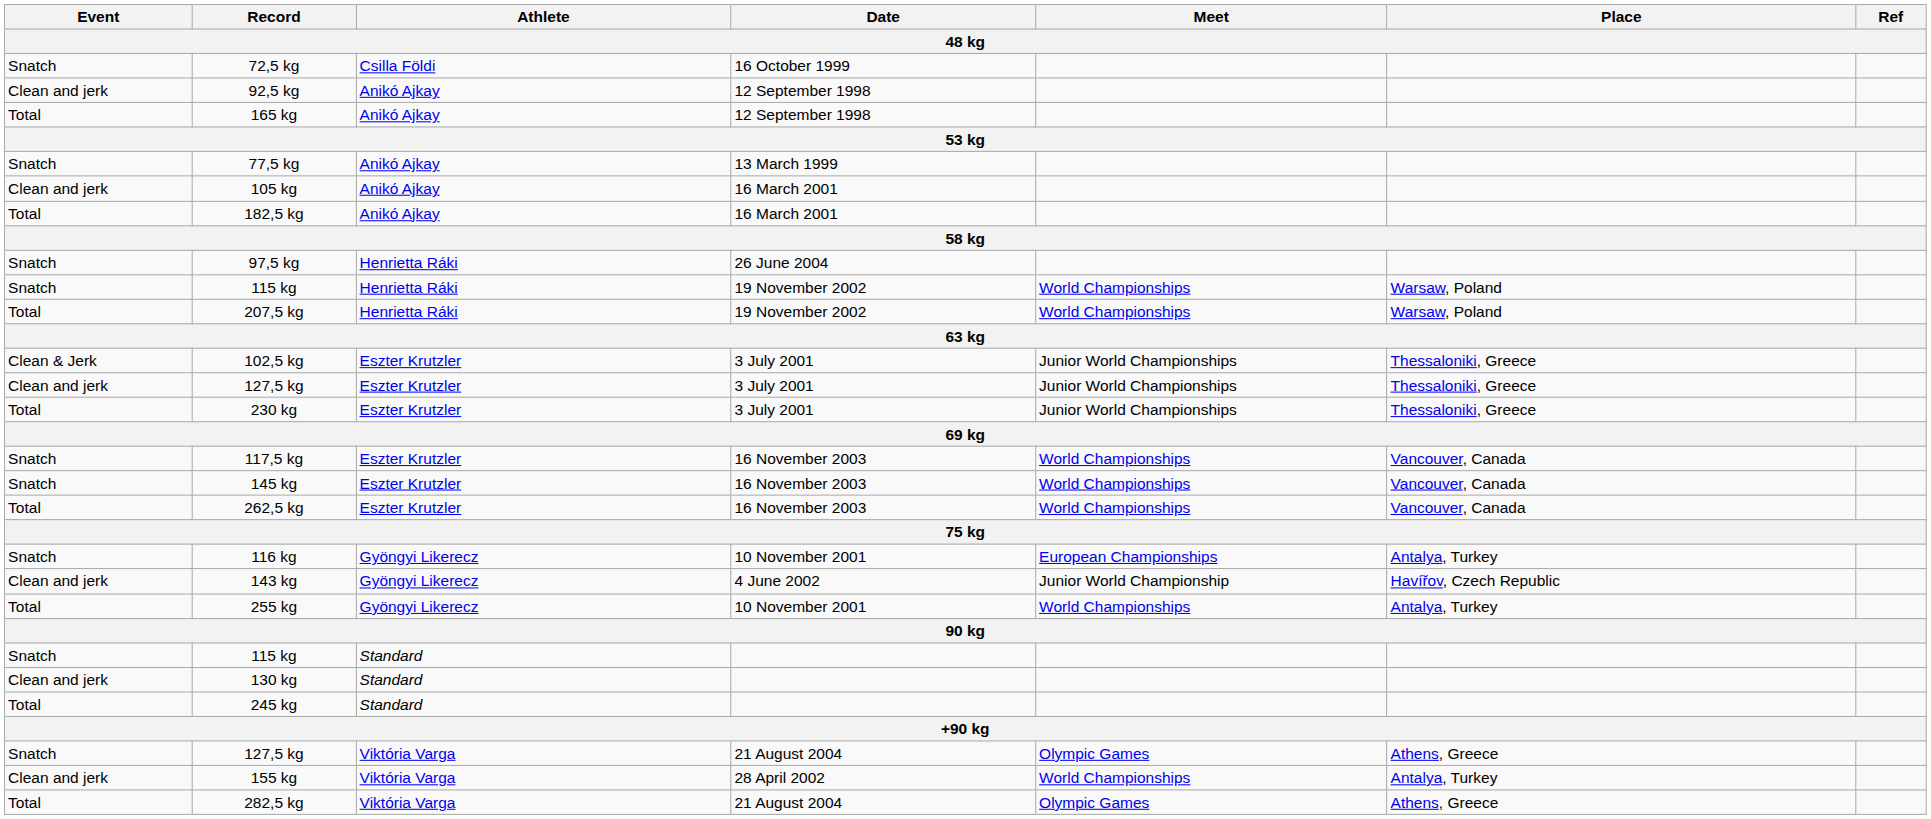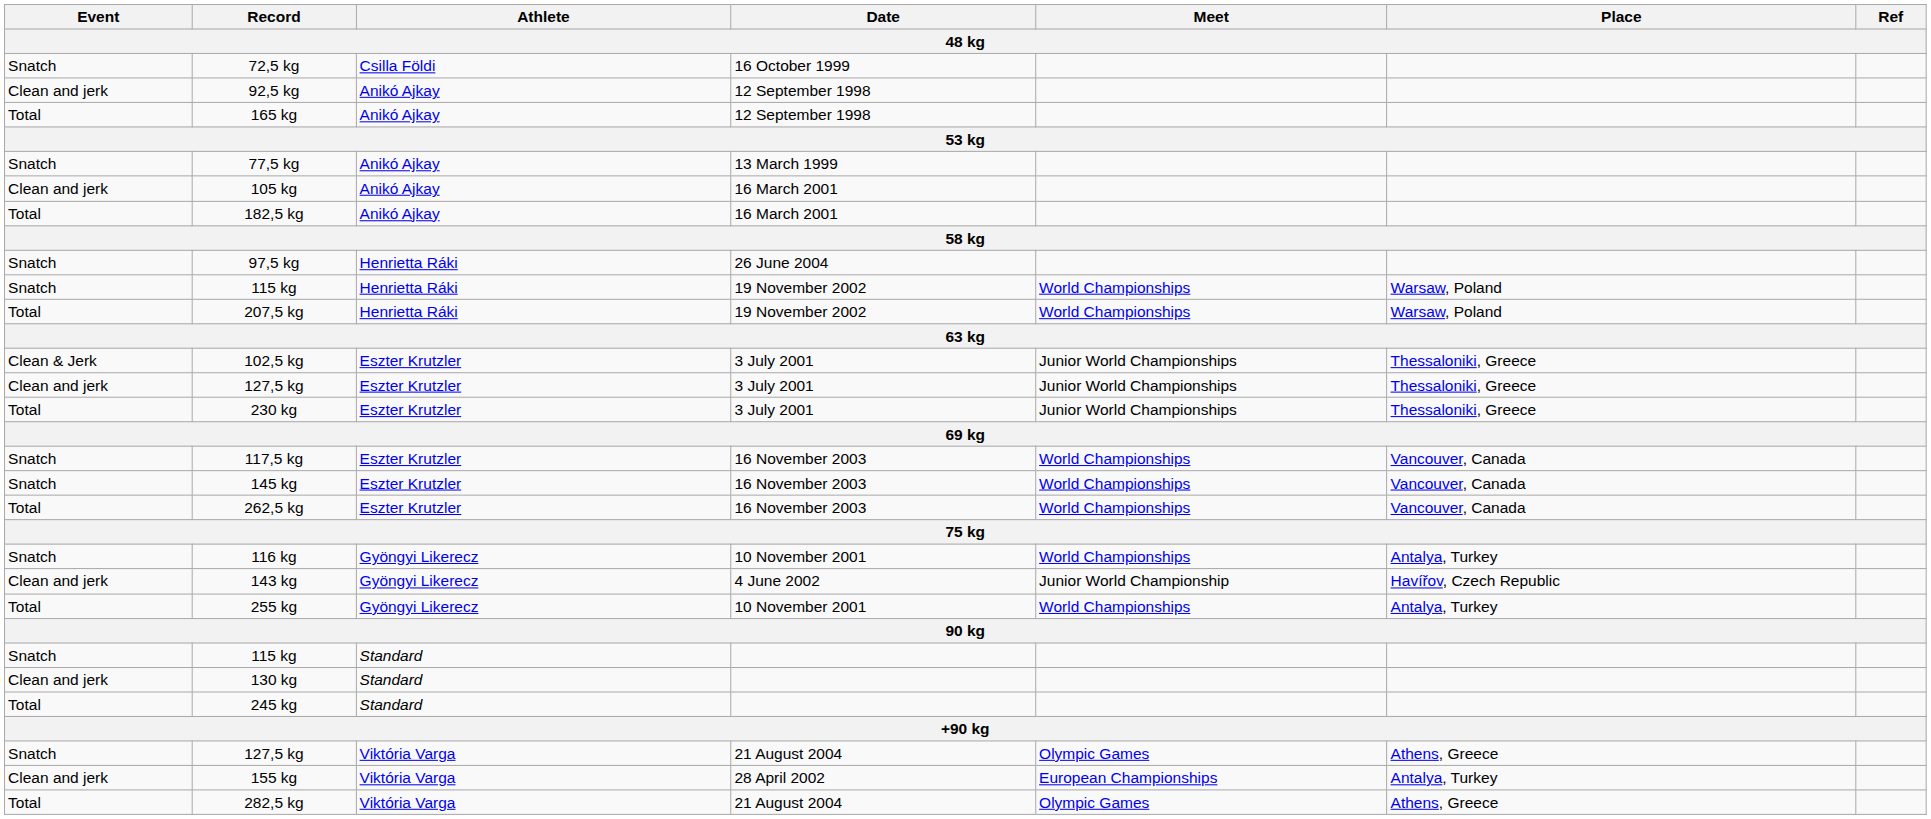 <table class="wikitable" style="font-size:95%; width: 95%;">
 <tr>
 <th width=8%>Event</th>
 <th width=7%>Record</th>
 <th width=16%>Athlete</th>
 <th width=13%>Date</th>
 <th width=15%>Meet</th>
 <th width=20%>Place</th>
 <th width=3%>Ref</th>
 </tr>
 <tr bgcolor="#DDDDDD">
 <th colspan="7">48 kg</th>
 </tr>
 <tr>
 <td>Snatch</td>
 <td align="center">72,5 kg</td>
 <td><a href='#'>Csilla Földi</a></td>
 <td>16 October 1999</td>
 <td></td>
 <td></td>
 <td></td>
 </tr>
 <tr>
 <td>Clean and jerk</td>
 <td align="center">92,5 kg</td>
 <td><a href='#'>Anikó Ajkay</a></td>
 <td>12 September 1998</td>
 <td></td>
 <td></td>
 <td></td>
 </tr>
 <tr>
 <td>Total</td>
 <td align="center">165 kg</td>
 <td><a href='#'>Anikó Ajkay</a></td>
 <td>12 September 1998</td>
 <td></td>
 <td></td>
 <td></td>
 </tr>
 <tr bgcolor="#DDDDDD">
 <th colspan="7">53 kg</th>
 </tr>
 <tr>
 <td>Snatch</td>
 <td align="center">77,5 kg</td>
 <td><a href='#'>Anikó Ajkay</a></td>
 <td>13 March 1999</td>
 <td></td>
 <td></td>
 <td></td>
 </tr>
 <tr>
 <td>Clean and jerk</td>
 <td align="center">105 kg</td>
 <td><a href='#'>Anikó Ajkay</a></td>
 <td>16 March 2001</td>
 <td></td>
 <td></td>
 <td></td>
 </tr>
 <tr>
 <td>Total</td>
 <td align="center">182,5 kg</td>
 <td><a href='#'>Anikó Ajkay</a></td>
 <td>16 March 2001</td>
 <td></td>
 <td></td>
 <td></td>
 </tr>
 <tr bgcolor="#DDDDDD">
 <th colspan="7">58 kg</th>
 </tr>
 <tr>
 <td>Snatch</td>
 <td align="center">97,5 kg</td>
 <td><a href='#'>Henrietta Ráki</a></td>
 <td>26 June 2004</td>
 <td></td>
 <td></td>
 <td></td>
 </tr>
 <tr>
 <td>Snatch</td>
 <td align="center">115 kg</td>
 <td><a href='#'>Henrietta Ráki</a></td>
 <td>19 November 2002</td>
 <td><a href='#'>World Championships</a></td>
 <td> <a href='#'>Warsaw</a>, Poland</td>
 <td></td>
 </tr>
 <tr>
 <td>Total</td>
 <td align="center">207,5 kg</td>
 <td><a href='#'>Henrietta Ráki</a></td>
 <td>19 November 2002</td>
 <td><a href='#'>World Championships</a></td>
 <td> <a href='#'>Warsaw</a>, Poland</td>
 <td></td>
 </tr>
 <tr bgcolor="#DDDDDD">
 <th colspan="7">63 kg</th>
 </tr>
 <tr>
 <td>Clean & Jerk</td>
 <td align="center">102,5 kg</td>
 <td><a href='#'>Eszter Krutzler</a></td>
 <td>3 July 2001</td>
 <td>Junior World Championships</td>
 <td> <a href='#'>Thessaloniki</a>, Greece</td>
 <td></td>
 </tr>
 <tr>
 <td>Clean and jerk</td>
 <td align="center">127,5 kg</td>
 <td><a href='#'>Eszter Krutzler</a></td>
 <td>3 July 2001</td>
 <td>Junior World Championships</td>
 <td> <a href='#'>Thessaloniki</a>, Greece</td>
 <td></td>
 </tr>
 <tr>
 <td>Total</td>
 <td align="center">230 kg</td>
 <td><a href='#'>Eszter Krutzler</a></td>
 <td>3 July 2001</td>
 <td>Junior World Championships</td>
 <td> <a href='#'>Thessaloniki</a>, Greece</td>
 <td></td>
 </tr>
 <tr bgcolor="#DDDDDD">
 <th colspan="7">69 kg</th>
 </tr>
 <tr>
 <td>Snatch</td>
 <td align="center">117,5 kg</td>
 <td><a href='#'>Eszter Krutzler</a></td>
 <td>16 November 2003</td>
 <td><a href='#'>World Championships</a></td>
 <td> <a href='#'>Vancouver</a>, Canada</td>
 <td></td>
 </tr>
 <tr>
 <td>Snatch</td>
 <td align="center">145 kg</td>
 <td><a href='#'>Eszter Krutzler</a></td>
 <td>16 November 2003</td>
 <td><a href='#'>World Championships</a></td>
 <td> <a href='#'>Vancouver</a>, Canada</td>
 <td></td>
 </tr>
 <tr>
 <td>Total</td>
 <td align="center">262,5 kg</td>
 <td><a href='#'>Eszter Krutzler</a></td>
 <td>16 November 2003</td>
 <td><a href='#'>World Championships</a></td>
 <td> <a href='#'>Vancouver</a>, Canada</td>
 <td></td>
 </tr>
 <tr bgcolor="#DDDDDD">
 <th colspan="7">75 kg</th>
 </tr>
 <tr>
 <td>Snatch</td>
 <td align="center">116 kg</td>
 <td><a href='#'>Gyöngyi Likerecz</a></td>
 <td>10 November 2001</td>
-<td><a href='#'>European Championships</a></td>
+<td><a href='#'>World Championships</a></td>
 <td> <a href='#'>Antalya</a>, Turkey</td>
 <td></td>
 </tr>
 <tr>
 <td>Clean and jerk</td>
 <td align="center">143 kg</td>
 <td><a href='#'>Gyöngyi Likerecz</a></td>
 <td>4 June 2002</td>
 <td>Junior World Championship</td>
 <td> <a href='#'>Havířov</a>, Czech Republic</td>
 <td></td>
 </tr>
 <tr>
 <td>Total</td>
 <td align="center">255 kg</td>
 <td><a href='#'>Gyöngyi Likerecz</a></td>
 <td>10 November 2001</td>
 <td><a href='#'>World Championships</a></td>
 <td> <a href='#'>Antalya</a>, Turkey</td>
 <td></td>
 </tr>
 <tr bgcolor="#DDDDDD">
 <th colspan="7">90 kg</th>
 </tr>
 <tr>
 <td>Snatch</td>
 <td align="center">115 kg</td>
 <td><em>Standard</em></td>
 <td></td>
 <td></td>
 <td></td>
 <td></td>
 </tr>
 <tr>
 <td>Clean and jerk</td>
 <td align="center">130 kg</td>
 <td><em>Standard</em></td>
 <td></td>
 <td></td>
 <td></td>
 <td></td>
 </tr>
 <tr>
 <td>Total</td>
 <td align="center">245 kg</td>
 <td><em>Standard</em></td>
 <td></td>
 <td></td>
 <td></td>
 <td></td>
 </tr>
 <tr bgcolor="#DDDDDD">
 <th colspan="7">+90 kg</th>
 </tr>
 <tr>
 <td>Snatch</td>
 <td align="center">127,5 kg</td>
 <td><a href='#'>Viktória Varga</a></td>
 <td>21 August 2004</td>
 <td><a href='#'>Olympic Games</a></td>
 <td> <a href='#'>Athens</a>, Greece</td>
 <td></td>
 </tr>
 <tr>
 <td>Clean and jerk</td>
 <td align="center">155 kg</td>
 <td><a href='#'>Viktória Varga</a></td>
 <td>28 April 2002</td>
-<td><a href='#'>World Championships</a></td>
+<td><a href='#'>European Championships</a></td>
 <td> <a href='#'>Antalya</a>, Turkey</td>
 <td></td>
 </tr>
 <tr>
 <td>Total</td>
 <td align="center">282,5 kg</td>
 <td><a href='#'>Viktória Varga</a></td>
 <td>21 August 2004</td>
 <td><a href='#'>Olympic Games</a></td>
 <td> <a href='#'>Athens</a>, Greece</td>
 <td></td>
 </tr>
 </table>
